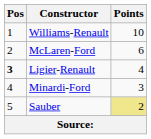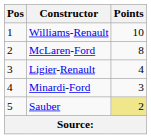 <table class="wikitable" style="font-size: 95%;">
 <tr>
 <th>Pos</th>
 <th>Constructor</th>
 <th>Points</th>
 </tr>
 <tr>
 <td>1</td>
 <td> <a href='#'>Williams</a>-<a href='#'>Renault</a></td>
 <td align="right">10</td>
 </tr>
 <tr>
 <td>2</td>
 <td> <a href='#'>McLaren</a>-<a href='#'>Ford</a></td>
-<td align="right">6</td>
+<td align="right">8</td>
 </tr>
 <tr>
-<td><strong>3</strong></td>
+<td>3</td>
 <td> <a href='#'>Ligier</a>-<a href='#'>Renault</a></td>
 <td align="right">4</td>
 </tr>
 <tr>
 <td>4</td>
 <td> <a href='#'>Minardi</a>-<a href='#'>Ford</a></td>
 <td align="right">3</td>
 </tr>
 <tr>
 <td>5</td>
 <td> <a href='#'>Sauber</a></td>
 <td align="right" style="background: khaki;">2</td>
 </tr>
 <tr>
 <th colspan=4>Source: </th>
 </tr>
 </table>
